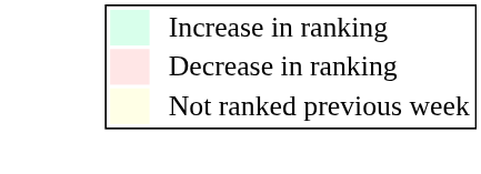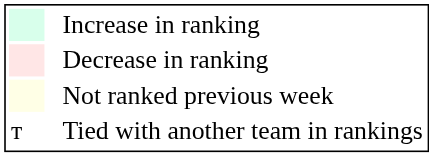 <table style="border:1px solid black; float:right;">
 <tr>
 <td style="background:#D8FFEB; width:20px;"></td>
 <td> </td>
 <td>Increase in ranking</td>
 </tr>
 <tr>
 <td style="background:#FFE6E6; width:20px;"></td>
 <td> </td>
 <td>Decrease in ranking</td>
 </tr>
 <tr>
 <td style="background:#FFFFE6; width:20px;"></td>
 <td> </td>
 <td>Not ranked previous week</td>
 </tr>
+<tr>
+<td>т</td>
+<td> </td>
+<td>Tied with another team in rankings</td>
+</tr>
 </table>
